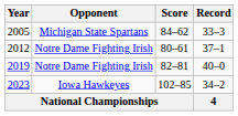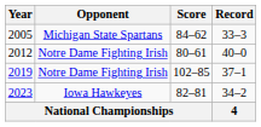 <table class="wikitable">
 <tr>
 <th>Year</th>
 <th>Opponent</th>
 <th>Score</th>
 <th>Record</th>
 </tr>
 <tr align="center">
 <td>2005</td>
 <td><a href='#'>Michigan State Spartans</a></td>
 <td>84–62</td>
 <td>33–3</td>
 </tr>
 <tr align="center">
 <td>2012</td>
 <td><a href='#'>Notre Dame Fighting Irish</a></td>
 <td>80–61</td>
-<td>37–1</td>
+<td>40–0</td>
 </tr>
 <tr align="center">
 <td><a href='#'>2019</a></td>
 <td><a href='#'>Notre Dame Fighting Irish</a></td>
-<td>82–81</td>
-<td>40–0</td>
+<td>102–85</td>
+<td>37–1</td>
 </tr>
 <tr align="center">
 <td><a href='#'>2023</a></td>
 <td><a href='#'>Iowa Hawkeyes</a></td>
-<td>102–85</td>
+<td>82–81</td>
 <td>34–2</td>
 </tr>
 <tr>
 <th colspan=3>National Championships</th>
 <th colspan=2>4</th>
 </tr>
 </table>
